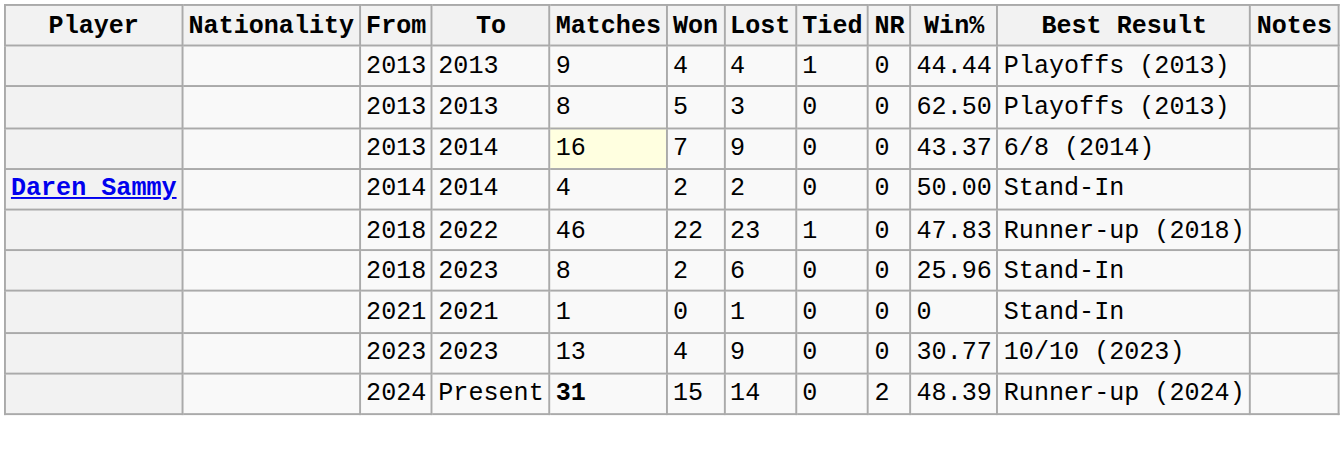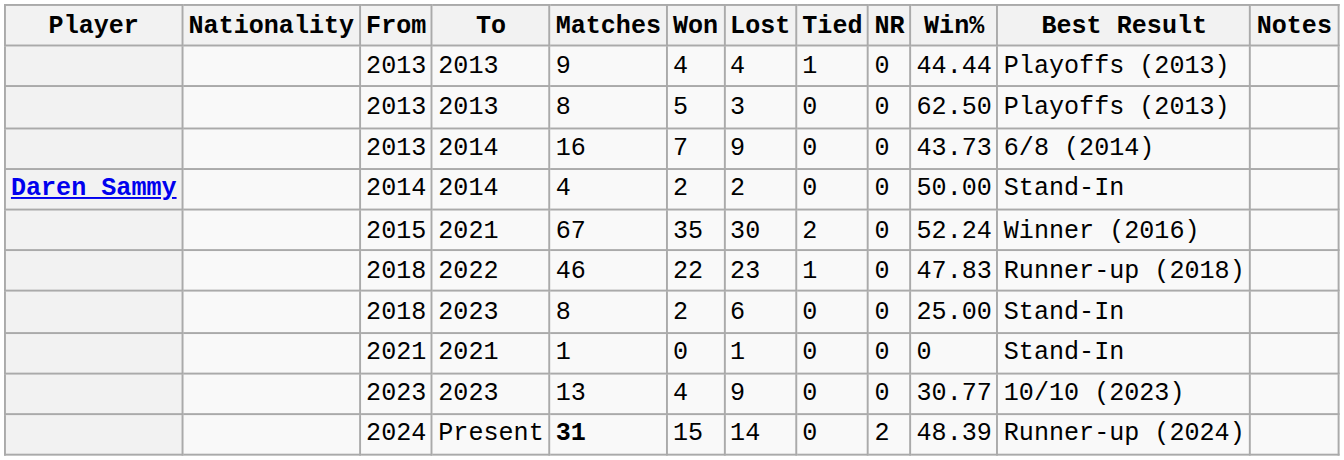 <table class="wikitable plainrowheaders sortable">
 <tr>
 <th scope="col">Player</th>
 <th scope="col">Nationality</th>
 <th scope="col">From</th>
 <th>To</th>
 <th scope="col">Matches</th>
 <th scope="col">Won</th>
 <th scope="col">Lost</th>
 <th scope="col">Tied</th>
 <th scope="col">NR</th>
 <th scope="col">Win%</th>
 <th>Best Result</th>
 <th>Notes</th>
 </tr>
 <tr>
 <th scope= row></th>
 <td></td>
 <td>2013</td>
 <td>2013</td>
 <td>9</td>
 <td>4</td>
 <td>4</td>
 <td>1</td>
 <td>0</td>
 <td>44.44</td>
 <td>Playoffs (2013)</td>
 <td></td>
 </tr>
 <tr>
 <th scope= row></th>
 <td></td>
 <td>2013</td>
 <td>2013</td>
 <td>8</td>
 <td>5</td>
 <td>3</td>
 <td>0</td>
 <td>0</td>
 <td>62.50</td>
 <td>Playoffs (2013)</td>
 <td></td>
 </tr>
 <tr>
 <th scope= row></th>
 <td></td>
 <td>2013</td>
 <td>2014</td>
-<td style="background: lightyellow;">16</td>
+<td>16</td>
 <td>7</td>
 <td>9</td>
 <td>0</td>
 <td>0</td>
-<td>43.37</td>
+<td>43.73</td>
 <td>6/8 (2014)</td>
 <td></td>
 </tr>
 <tr>
 <th scope= row><a href='#'>Daren Sammy</a></th>
 <td></td>
 <td>2014</td>
 <td>2014</td>
 <td>4</td>
 <td>2</td>
 <td>2</td>
 <td>0</td>
 <td>0</td>
 <td>50.00</td>
 <td>Stand-In</td>
+<td></td>
+</tr>
+<tr>
+<th scope= row></th>
+<td></td>
+<td>2015</td>
+<td>2021</td>
+<td>67</td>
+<td>35</td>
+<td>30</td>
+<td>2</td>
+<td>0</td>
+<td>52.24</td>
+<td>Winner (2016)</td>
 <td></td>
 </tr>
 <tr>
 <th scope= row></th>
 <td></td>
 <td>2018</td>
 <td>2022</td>
 <td>46</td>
 <td>22</td>
 <td>23</td>
 <td>1</td>
 <td>0</td>
 <td>47.83</td>
 <td>Runner-up (2018)</td>
 <td></td>
 </tr>
 <tr>
 <th scope= row></th>
 <td></td>
 <td>2018</td>
 <td>2023</td>
 <td>8</td>
 <td>2</td>
 <td>6</td>
 <td>0</td>
 <td>0</td>
-<td>25.96</td>
+<td>25.00</td>
 <td>Stand-In</td>
 <td></td>
 </tr>
 <tr>
 <th scope= row></th>
 <td></td>
 <td>2021</td>
 <td>2021</td>
 <td>1</td>
 <td>0</td>
 <td>1</td>
 <td>0</td>
 <td>0</td>
 <td>0</td>
 <td>Stand-In</td>
 <td></td>
 </tr>
 <tr>
 <th scope= row></th>
 <td></td>
 <td>2023</td>
 <td>2023</td>
 <td>13</td>
 <td>4</td>
 <td>9</td>
 <td>0</td>
 <td>0</td>
 <td>30.77</td>
 <td>10/10 (2023)</td>
 <td></td>
 </tr>
 <tr>
 <th scope= row></th>
 <td></td>
 <td>2024</td>
 <td>Present</td>
 <td><strong>31</strong></td>
 <td>15</td>
 <td>14</td>
 <td>0</td>
 <td>2</td>
 <td>48.39</td>
 <td>Runner-up (2024)</td>
 <td></td>
 </tr>
 </table>
